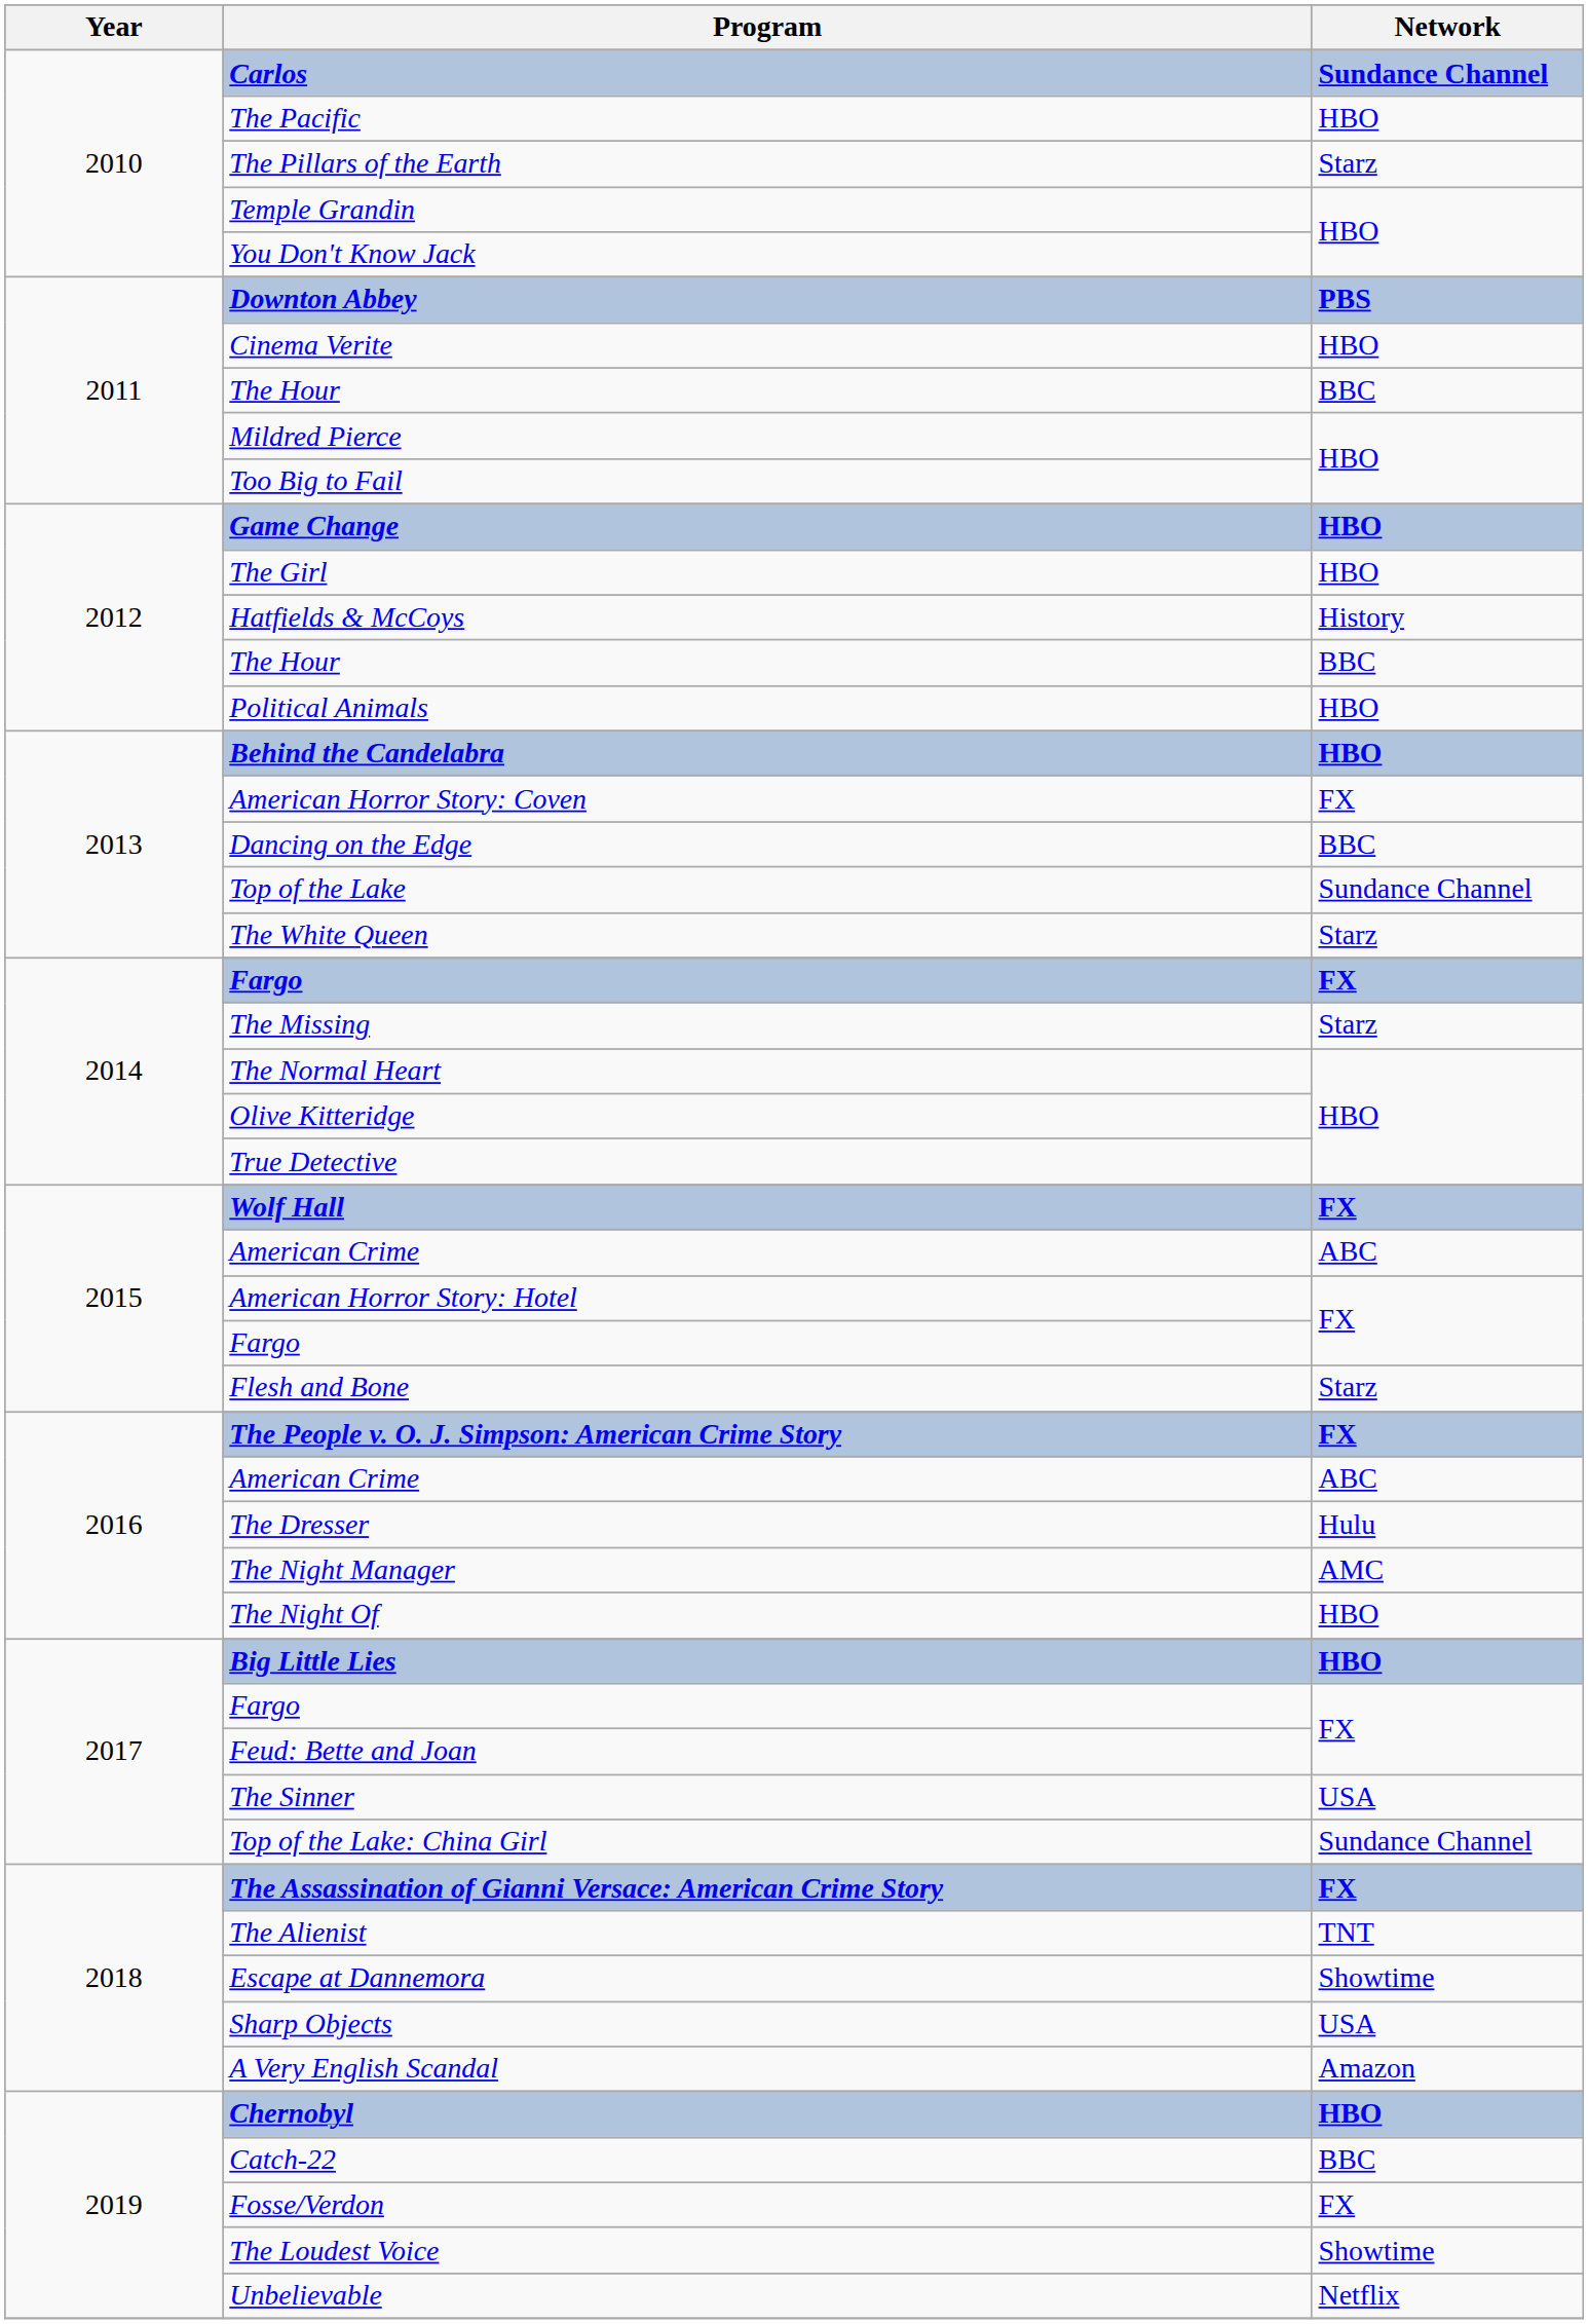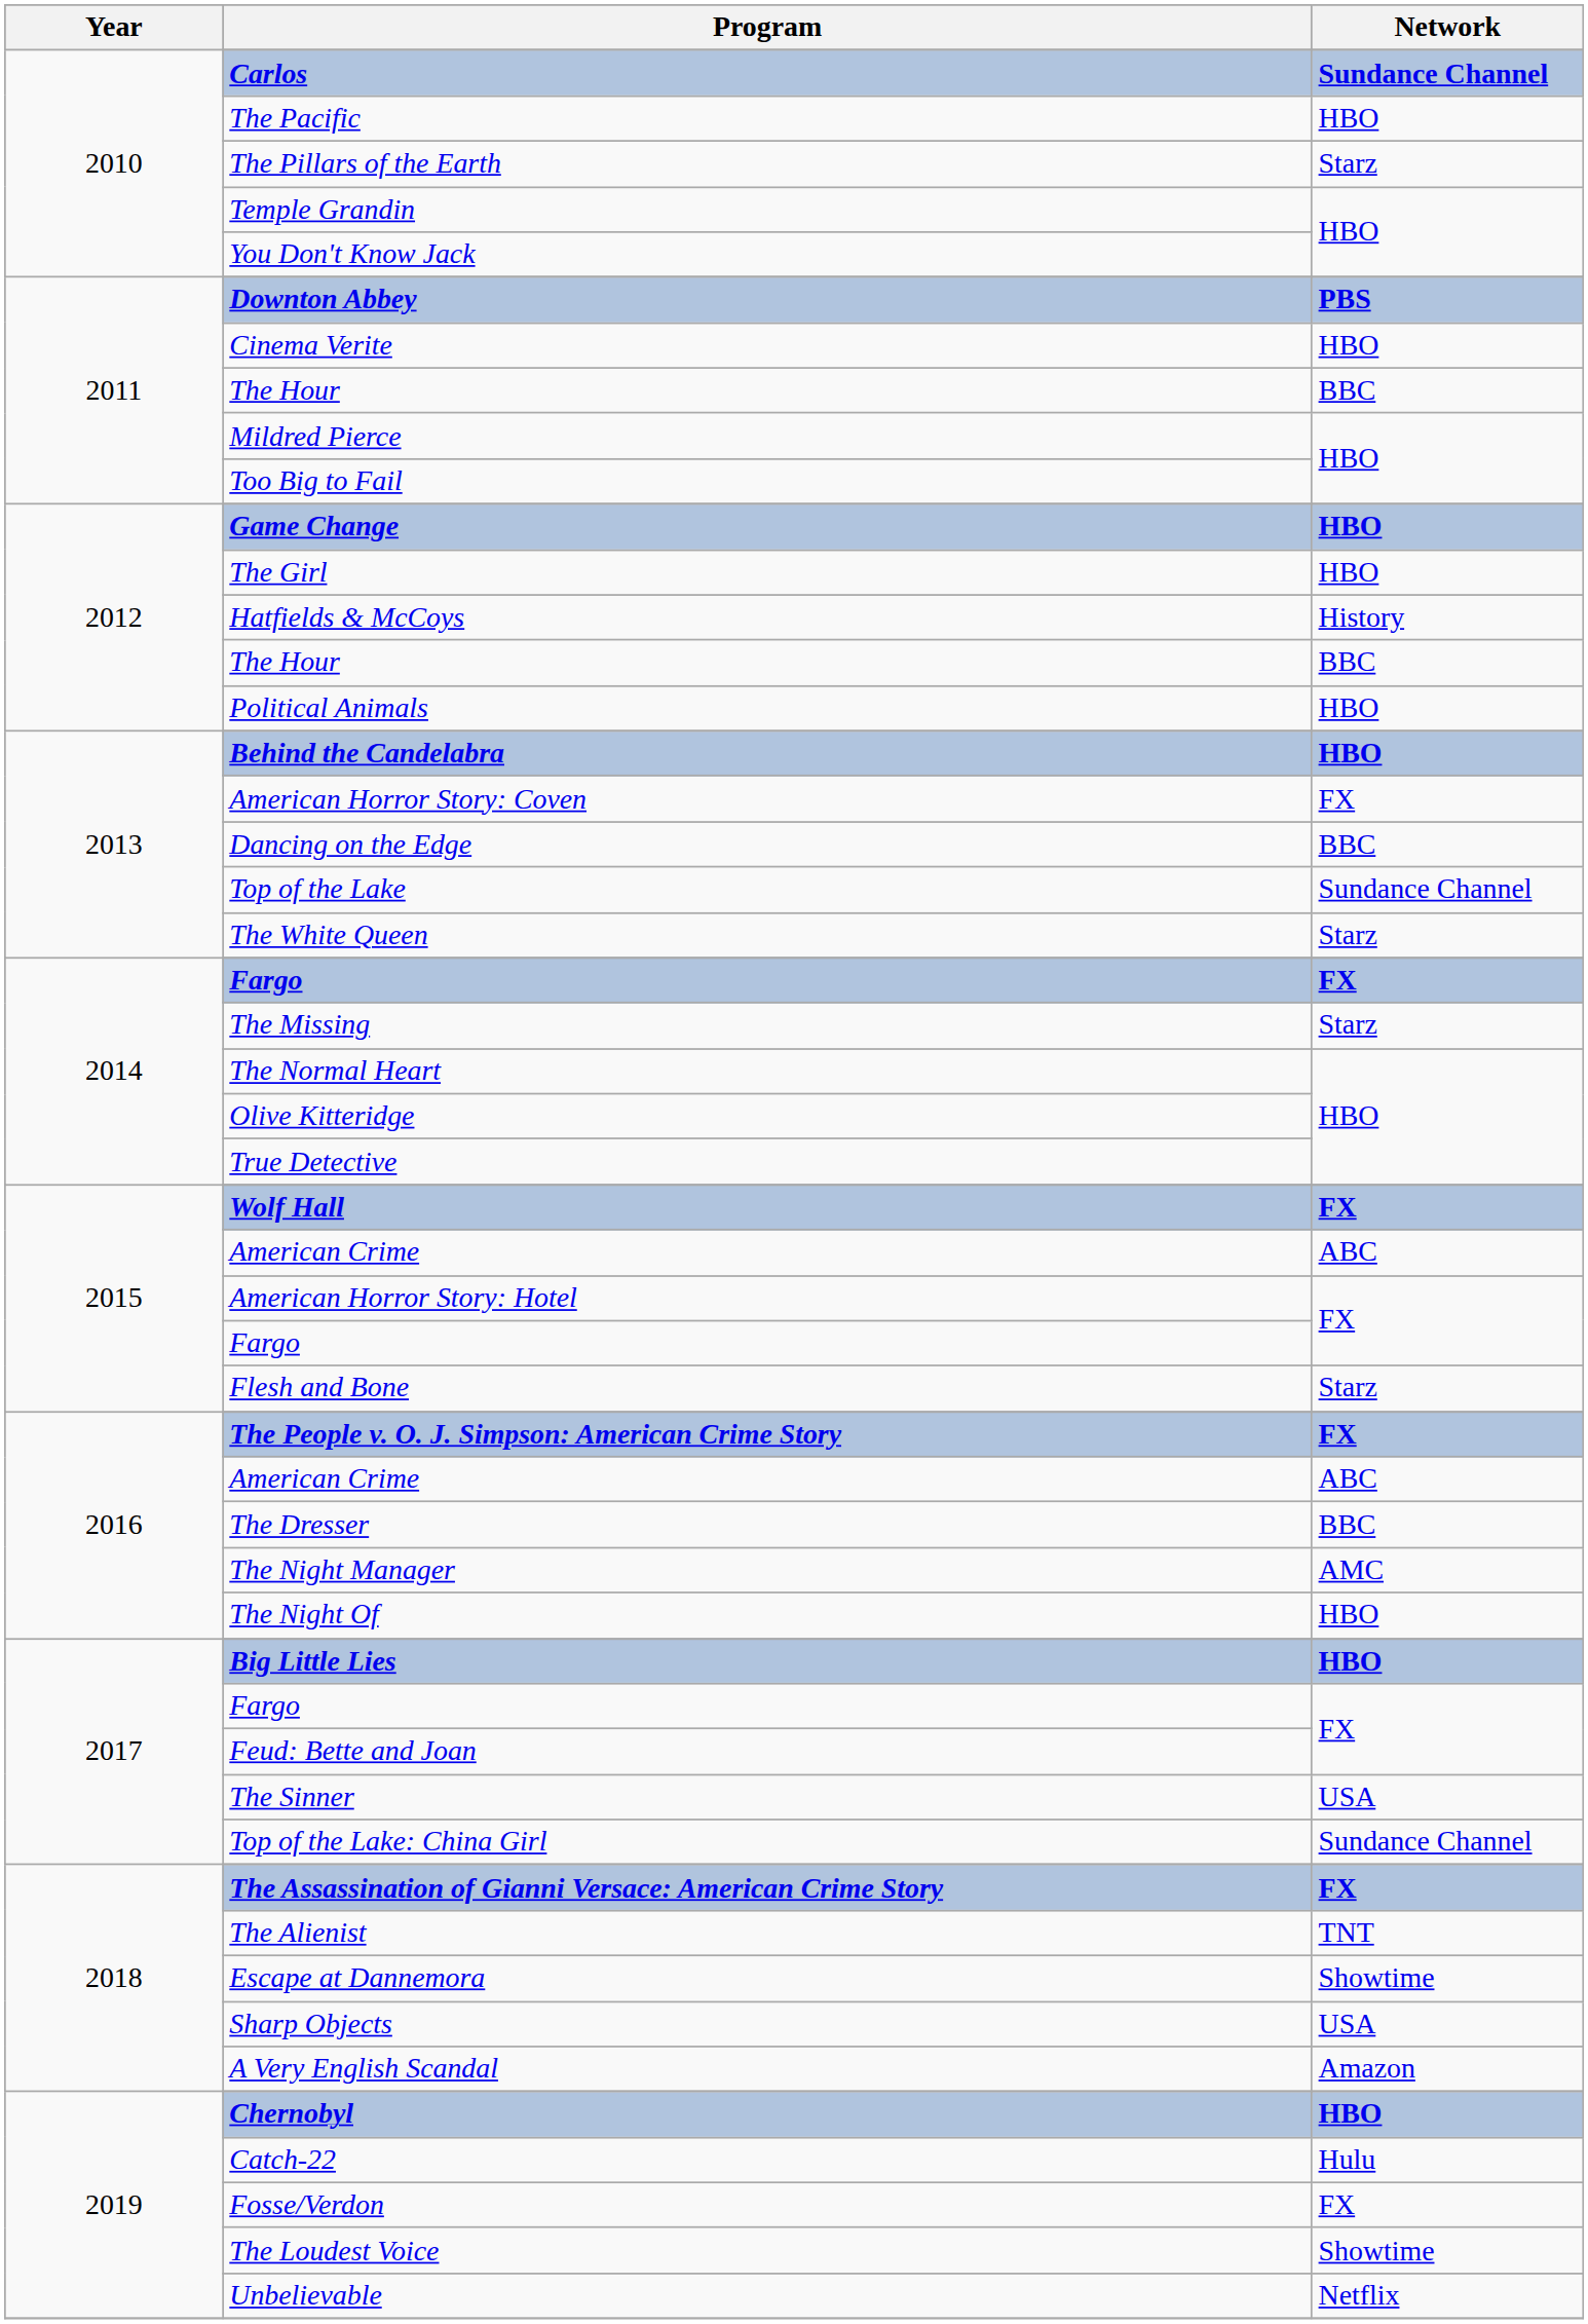 <table class="wikitable" style="width:100%">
 <tr bgcolor="#bebebe">
 <th width="5%">Year</th>
 <th width="25%">Program</th>
 <th width="5%">Network</th>
 </tr>
 <tr>
 <td rowspan="6" style="text-align:center">2010</td>
 </tr>
 <tr style="background:#B0C4DE;">
 <td><strong><em><a href='#'>Carlos</a></em></strong></td>
 <td><a href='#'><strong>Sundance Channel</strong></a></td>
 </tr>
 <tr>
 <td><em><a href='#'>The Pacific</a></em></td>
 <td><a href='#'>HBO</a></td>
 </tr>
 <tr>
 <td><em><a href='#'>The Pillars of the Earth</a></em></td>
 <td><a href='#'>Starz</a></td>
 </tr>
 <tr>
 <td><em><a href='#'>Temple Grandin</a></em></td>
 <td rowspan="2"><a href='#'>HBO</a></td>
 </tr>
 <tr>
 <td><em><a href='#'>You Don't Know Jack</a></em></td>
 </tr>
 <tr>
 <td rowspan="6" style="text-align:center">2011</td>
 </tr>
 <tr style="background:#B0C4DE;">
 <td><strong><em><a href='#'>Downton Abbey</a></em></strong></td>
 <td><strong><a href='#'>PBS</a></strong></td>
 </tr>
 <tr>
 <td><em><a href='#'>Cinema Verite</a></em></td>
 <td><a href='#'>HBO</a></td>
 </tr>
 <tr>
 <td><em><a href='#'>The Hour</a></em></td>
 <td><a href='#'>BBC</a></td>
 </tr>
 <tr>
 <td><em><a href='#'>Mildred Pierce</a></em></td>
 <td rowspan="2"><a href='#'>HBO</a></td>
 </tr>
 <tr>
 <td><em><a href='#'>Too Big to Fail</a></em></td>
 </tr>
 <tr>
 <td rowspan="6" style="text-align:center">2012</td>
 </tr>
 <tr style="background:#B0C4DE;">
 <td><strong><em><a href='#'>Game Change</a></em></strong></td>
 <td><strong><a href='#'>HBO</a></strong></td>
 </tr>
 <tr>
 <td><em><a href='#'>The Girl</a></em></td>
 <td><a href='#'>HBO</a></td>
 </tr>
 <tr>
 <td><em><a href='#'>Hatfields & McCoys</a></em></td>
 <td><a href='#'>History</a></td>
 </tr>
 <tr>
 <td><em><a href='#'>The Hour</a></em></td>
 <td><a href='#'>BBC</a></td>
 </tr>
 <tr>
 <td><em><a href='#'>Political Animals</a></em></td>
 <td><a href='#'>HBO</a></td>
 </tr>
 <tr>
 <td rowspan="6" style="text-align:center">2013</td>
 </tr>
 <tr style="background:#B0C4DE;">
 <td><strong><em><a href='#'>Behind the Candelabra</a></em></strong></td>
 <td><strong><a href='#'>HBO</a></strong></td>
 </tr>
 <tr>
 <td><em><a href='#'>American Horror Story: Coven</a></em></td>
 <td><a href='#'>FX</a></td>
 </tr>
 <tr>
 <td><em><a href='#'>Dancing on the Edge</a></em></td>
 <td><a href='#'>BBC</a></td>
 </tr>
 <tr>
 <td><em><a href='#'>Top of the Lake</a></em></td>
 <td><a href='#'>Sundance Channel</a></td>
 </tr>
 <tr>
 <td><em><a href='#'>The White Queen</a></em></td>
 <td><a href='#'>Starz</a></td>
 </tr>
 <tr>
 <td rowspan="6" style="text-align:center">2014</td>
 </tr>
 <tr style="background:#B0C4DE;">
 <td><strong><em><a href='#'>Fargo</a></em></strong></td>
 <td><a href='#'><strong>FX</strong></a></td>
 </tr>
 <tr>
 <td><em><a href='#'>The Missing</a></em></td>
 <td><a href='#'>Starz</a></td>
 </tr>
 <tr>
 <td><em><a href='#'>The Normal Heart</a></em></td>
 <td rowspan="3"><a href='#'>HBO</a></td>
 </tr>
 <tr>
 <td><em><a href='#'>Olive Kitteridge</a></em></td>
 </tr>
 <tr>
 <td><em><a href='#'>True Detective</a></em></td>
 </tr>
 <tr>
 <td rowspan="6" style="text-align:center">2015</td>
 </tr>
 <tr style="background:#B0C4DE;">
 <td><strong><em><a href='#'>Wolf Hall</a></em></strong></td>
 <td><a href='#'><strong>FX</strong></a></td>
 </tr>
 <tr>
 <td><em><a href='#'>American Crime</a></em></td>
 <td><a href='#'>ABC</a></td>
 </tr>
 <tr>
 <td><em><a href='#'>American Horror Story: Hotel</a></em></td>
 <td rowspan="2"><a href='#'>FX</a></td>
 </tr>
 <tr>
 <td><em><a href='#'>Fargo</a></em></td>
 </tr>
 <tr>
 <td><em><a href='#'>Flesh and Bone</a></em></td>
 <td><a href='#'>Starz</a></td>
 </tr>
 <tr>
 <td rowspan="6" style="text-align:center">2016</td>
 </tr>
 <tr style="background:#B0C4DE;">
 <td><strong><em><a href='#'>The People v. O. J. Simpson: American Crime Story</a></em></strong></td>
 <td><a href='#'><strong>FX</strong></a></td>
 </tr>
 <tr>
 <td><em><a href='#'>American Crime</a></em></td>
 <td><a href='#'>ABC</a></td>
 </tr>
 <tr>
 <td><em><a href='#'>The Dresser</a></em></td>
-<td><a href='#'>Hulu</a></td>
+<td><a href='#'>BBC</a></td>
 </tr>
 <tr>
 <td><em><a href='#'>The Night Manager</a></em></td>
 <td><a href='#'>AMC</a></td>
 </tr>
 <tr>
 <td><em><a href='#'>The Night Of</a></em></td>
 <td><a href='#'>HBO</a></td>
 </tr>
 <tr>
 <td rowspan="6" style="text-align:center">2017</td>
 </tr>
 <tr style="background:#B0C4DE;">
 <td><strong><em><a href='#'>Big Little Lies</a></em></strong></td>
 <td><strong><a href='#'>HBO</a></strong></td>
 </tr>
 <tr>
 <td><em><a href='#'>Fargo</a></em></td>
 <td rowspan="2"><a href='#'>FX</a></td>
 </tr>
 <tr>
 <td><em><a href='#'>Feud: Bette and Joan</a></em></td>
 </tr>
 <tr>
 <td><em><a href='#'>The Sinner</a></em></td>
 <td><a href='#'>USA</a></td>
 </tr>
 <tr>
 <td><em><a href='#'>Top of the Lake: China Girl</a></em></td>
 <td><a href='#'>Sundance Channel</a></td>
 </tr>
 <tr>
 <td rowspan="6" style="text-align:center">2018</td>
 </tr>
 <tr style="background:#B0C4DE;">
 <td><strong><em><a href='#'>The Assassination of Gianni Versace: American Crime Story</a></em></strong></td>
 <td><strong><a href='#'>FX</a></strong></td>
 </tr>
 <tr>
 <td><em><a href='#'>The Alienist</a></em></td>
 <td><a href='#'>TNT</a></td>
 </tr>
 <tr>
 <td><em><a href='#'>Escape at Dannemora</a></em></td>
 <td><a href='#'>Showtime</a></td>
 </tr>
 <tr>
 <td><em><a href='#'>Sharp Objects</a></em></td>
 <td><a href='#'>USA</a></td>
 </tr>
 <tr>
 <td><em><a href='#'>A Very English Scandal</a></em></td>
 <td><a href='#'>Amazon</a></td>
 </tr>
 <tr>
 <td rowspan="6" style="text-align:center">2019</td>
 </tr>
 <tr style="background:#B0C4DE;">
 <td><strong><em><a href='#'>Chernobyl</a></em></strong></td>
 <td><strong><a href='#'>HBO</a></strong></td>
 </tr>
 <tr>
 <td><em><a href='#'>Catch-22</a></em></td>
-<td><a href='#'>BBC</a></td>
+<td><a href='#'>Hulu</a></td>
 </tr>
 <tr>
 <td><em><a href='#'>Fosse/Verdon</a></em></td>
 <td><a href='#'>FX</a></td>
 </tr>
 <tr>
 <td><em><a href='#'>The Loudest Voice</a></em></td>
 <td><a href='#'>Showtime</a></td>
 </tr>
 <tr>
 <td><em><a href='#'>Unbelievable</a></em></td>
 <td><a href='#'>Netflix</a></td>
 </tr>
 <tr>
 </tr>
 </table>
